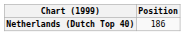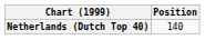 <table class="wikitable plainrowheaders" style="text-align:center">
 <tr>
 <th scope="col">Chart (1999)</th>
 <th scope="col">Position</th>
 </tr>
 <tr>
 <th scope="row">Netherlands (Dutch Top 40)</th>
-<td>186</td>
+<td>140</td>
 </tr>
 </table>
